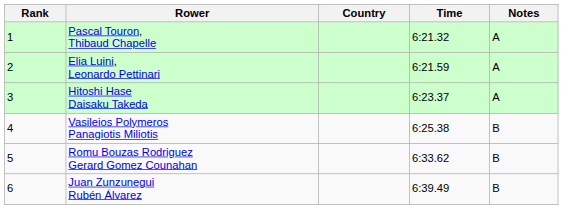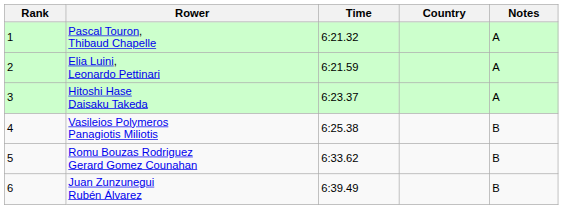 <table class="wikitable sortable" width=50%>
 <tr>
 <th>Rank</th>
 <th>Rower</th>
+<th>Time</th>
 <th>Country</th>
-<th>Time</th>
 <th>Notes</th>
 </tr>
 <tr bgcolor=ccffcc>
 <td>1</td>
 <td><a href='#'>Pascal Touron</a>,<br> <a href='#'>Thibaud Chapelle</a></td>
+<td>6:21.32</td>
 <td></td>
-<td>6:21.32</td>
 <td>A</td>
 </tr>
 <tr bgcolor=ccffcc>
 <td>2</td>
 <td><a href='#'>Elia Luini</a>, <br> <a href='#'>Leonardo Pettinari</a></td>
+<td>6:21.59</td>
 <td></td>
-<td>6:21.59</td>
 <td>A</td>
 </tr>
 <tr bgcolor=ccffcc>
 <td>3</td>
 <td><a href='#'>Hitoshi Hase</a> <br> <a href='#'>Daisaku Takeda</a></td>
+<td>6:23.37</td>
 <td></td>
-<td>6:23.37</td>
 <td>A</td>
 </tr>
 <tr>
 <td>4</td>
 <td><a href='#'>Vasileios Polymeros</a> <br><a href='#'>Panagiotis Miliotis</a></td>
+<td>6:25.38</td>
 <td></td>
-<td>6:25.38</td>
 <td>B</td>
 </tr>
 <tr>
 <td>5</td>
 <td><a href='#'>Romu Bouzas Rodriguez</a> <br><a href='#'>Gerard Gomez Counahan</a></td>
+<td>6:33.62</td>
 <td></td>
-<td>6:33.62</td>
 <td>B</td>
 </tr>
 <tr>
 <td>6</td>
 <td><a href='#'>Juan Zunzunegui</a> <br> <a href='#'>Rubén Álvarez</a></td>
+<td>6:39.49</td>
 <td></td>
-<td>6:39.49</td>
 <td>B</td>
 </tr>
 </table>
